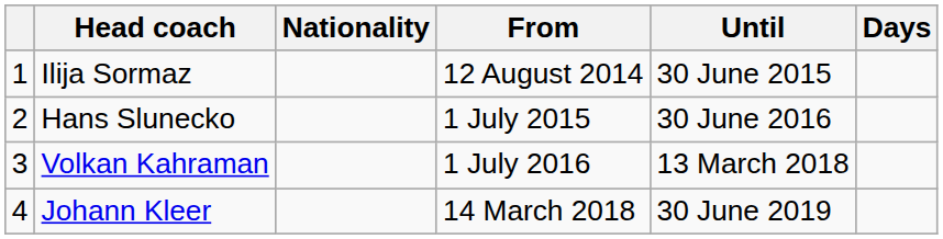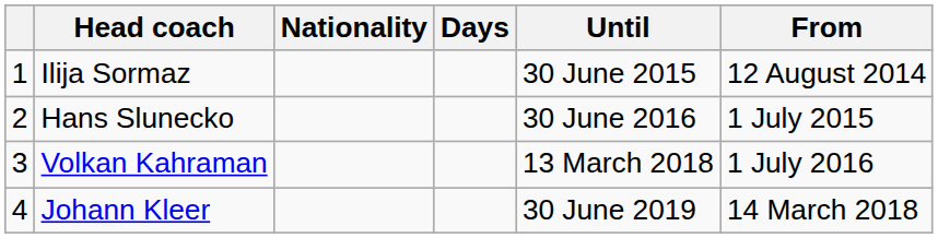 <table class="wikitable sortable" style="text-align: center;">
 <tr>
 <th></th>
 <th>Head coach</th>
 <th>Nationality</th>
+<th>Days</th>
+<th>Until</th>
 <th>From</th>
-<th>Until</th>
-<th>Days</th>
 </tr>
 <tr>
 <td align=left>1</td>
 <td align=left>Ilija Sormaz</td>
 <td align=left></td>
+<td align=left></td>
+<td align=left>30 June 2015</td>
 <td align=left>12 August 2014</td>
-<td align=left>30 June 2015</td>
-<td align=left></td>
 </tr>
 <tr>
 <td align=left>2</td>
 <td align=left>Hans Slunecko</td>
 <td align=left></td>
+<td align=left></td>
+<td align=left>30 June 2016</td>
 <td align=left>1 July 2015</td>
-<td align=left>30 June 2016</td>
-<td align=left></td>
 </tr>
 <tr>
 <td align=left>3</td>
 <td align=left><a href='#'>Volkan Kahraman</a></td>
 <td align=left></td>
+<td align=left></td>
+<td align=left>13 March 2018</td>
 <td align=left>1 July 2016</td>
-<td align=left>13 March 2018</td>
-<td align=left></td>
 </tr>
 <tr>
 <td align=left>4</td>
 <td align=left><a href='#'>Johann Kleer</a></td>
 <td align=left></td>
+<td align=left></td>
+<td align=left>30 June 2019</td>
 <td align=left>14 March 2018</td>
-<td align=left>30 June 2019</td>
-<td align=left></td>
 </tr>
 </table>
